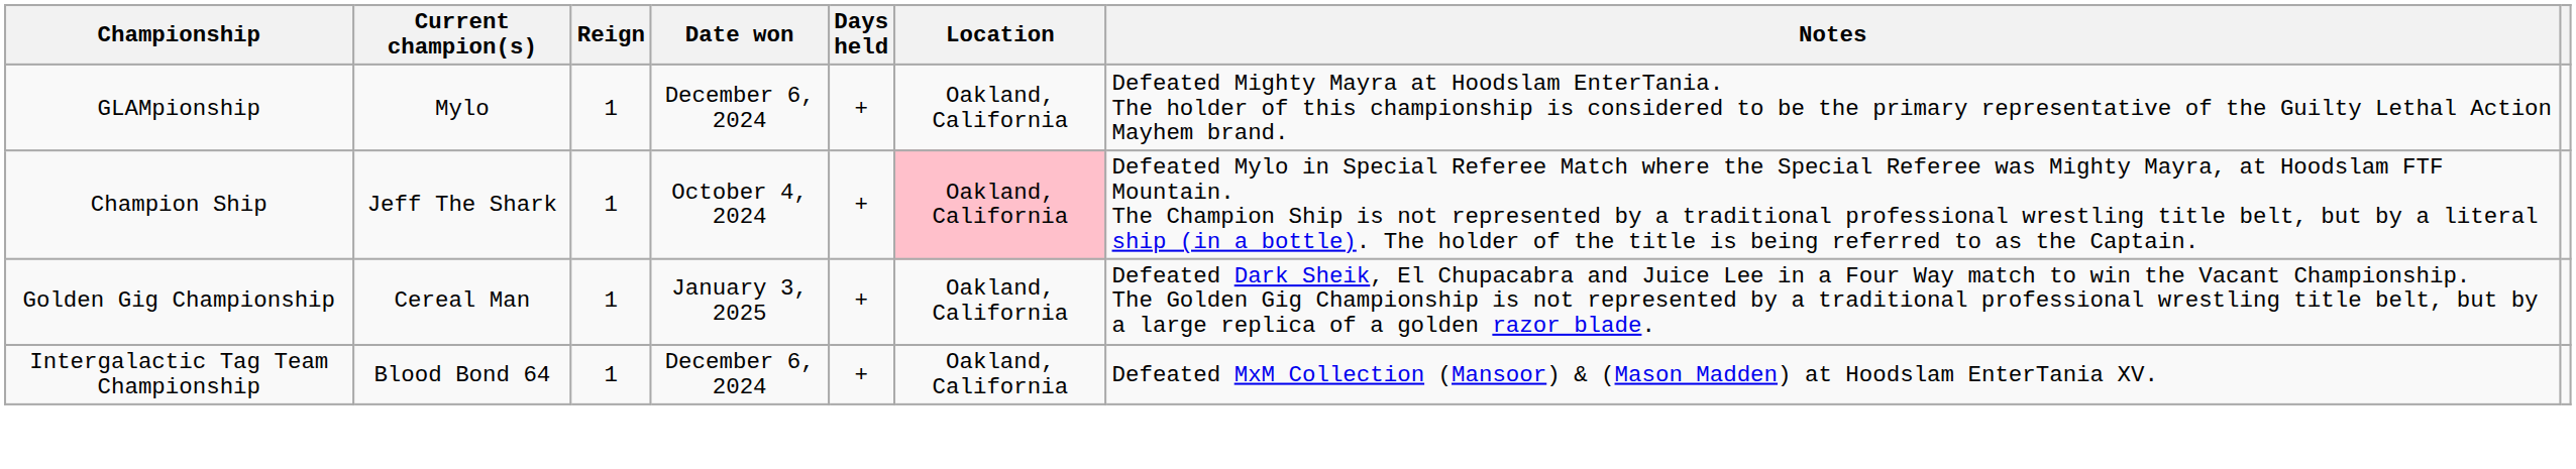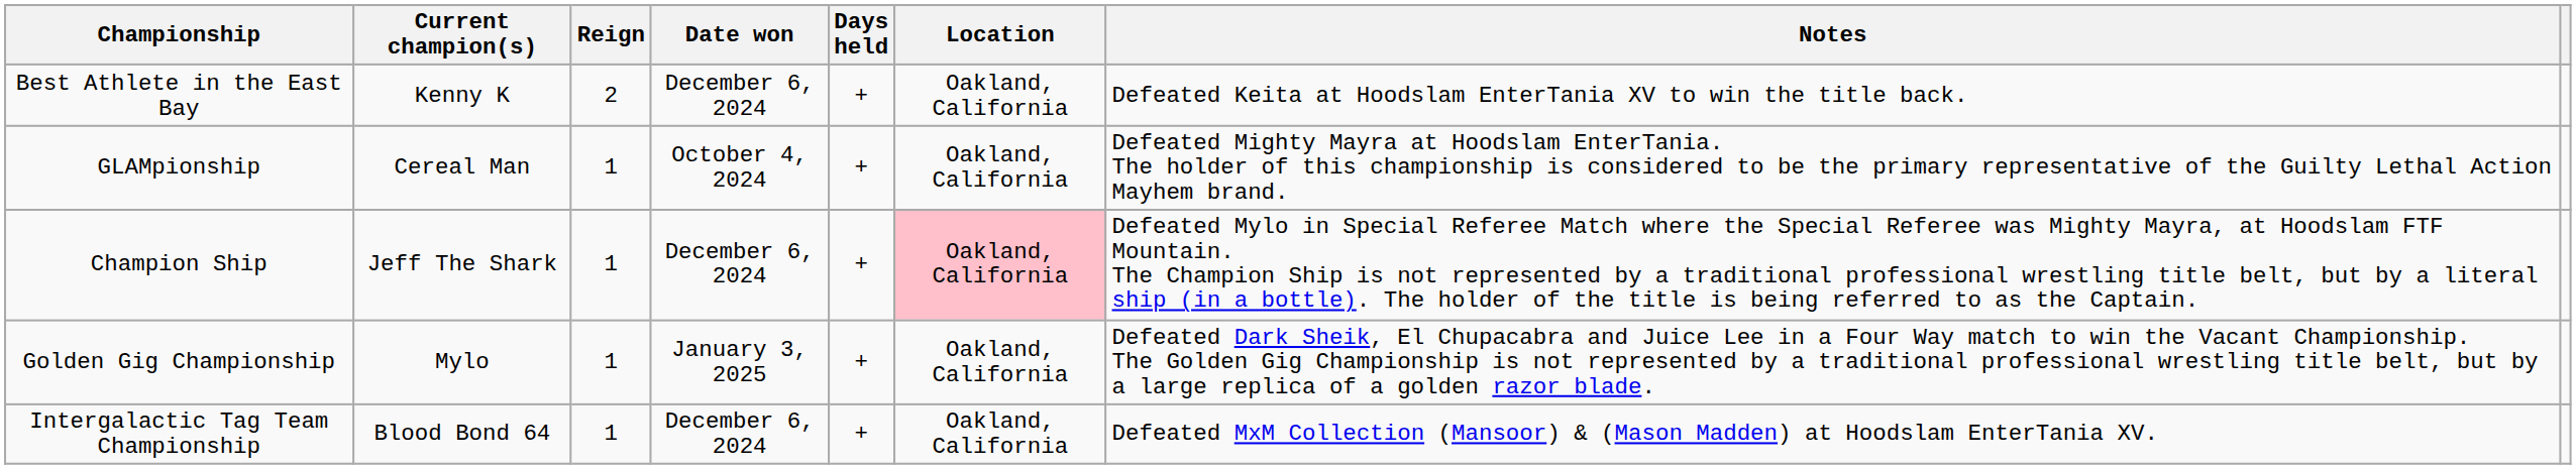 <table class="wikitable" style="font-size: 85%;">
 <tr>
 <th>Championship</th>
 <th>Current champion(s)</th>
 <th>Reign</th>
 <th>Date won</th>
 <th>Days<br>held</th>
 <th>Location</th>
 <th>Notes</th>
 <th></th>
 </tr>
 <tr>
+<td align=center>Best Athlete in the East Bay</td>
+<td align=center>Kenny K</td>
+<td align=center>2</td>
+<td align=center>December 6, 2024</td>
+<td align=center>+</td>
+<td align=center>Oakland, California</td>
+<td align=left>Defeated Keita at Hoodslam EnterTania XV to win the title back.</td>
+<td align=center></td>
+</tr>
+<tr>
 <td align=center>GLAMpionship</td>
-<td align=center>Mylo</td>
+<td align=center>Cereal Man</td>
 <td align=center>1</td>
-<td align=center>December 6, 2024</td>
+<td align=center>October 4, 2024</td>
 <td align=center>+</td>
 <td align=center>Oakland, California</td>
 <td align=left>Defeated Mighty Mayra at Hoodslam EnterTania.<br>The holder of this championship is considered to be the primary representative of the Guilty Lethal Action Mayhem brand.</td>
 <td align=center></td>
 </tr>
 <tr>
 <td align=center>Champion Ship</td>
 <td align=center>Jeff The Shark</td>
 <td align=center>1</td>
-<td align=center>October 4, 2024</td>
+<td align=center>December 6, 2024</td>
 <td align=center>+</td>
 <td align=center style="background: pink;">Oakland, California</td>
 <td align=left>Defeated Mylo in Special Referee Match where the Special Referee was Mighty Mayra, at Hoodslam FTF Mountain.<br>The Champion Ship is not represented by a traditional professional wrestling title belt, but by a literal <a href='#'>ship (in a bottle)</a>. The holder of the title is being referred to as the Captain.</td>
 <td align=center></td>
 </tr>
 <tr>
 <td align=center>Golden Gig Championship</td>
-<td align=center>Cereal Man</td>
+<td align=center>Mylo</td>
 <td align=center>1</td>
 <td align=center>January 3, 2025</td>
 <td align=center>+</td>
 <td align=center>Oakland, California</td>
 <td align=left>Defeated <a href='#'>Dark Sheik</a>, El Chupacabra and Juice Lee in a Four Way match to win the Vacant Championship.<br>The Golden Gig Championship is not represented by a traditional professional wrestling title belt, but by a large replica of a golden <a href='#'>razor blade</a>.</td>
 <td align=center></td>
 </tr>
 <tr>
 <td align=center>Intergalactic Tag Team Championship</td>
 <td align=center>Blood Bond 64<br></td>
 <td align=center>1</td>
 <td align=center>December 6, 2024</td>
 <td align=center>+</td>
 <td align=center>Oakland, California</td>
 <td align=left>Defeated <a href='#'>MxM Collection</a> (<a href='#'>Mansoor</a>) & (<a href='#'>Mason Madden</a>) at Hoodslam EnterTania XV.</td>
 <td align=center></td>
 </tr>
 </table>
